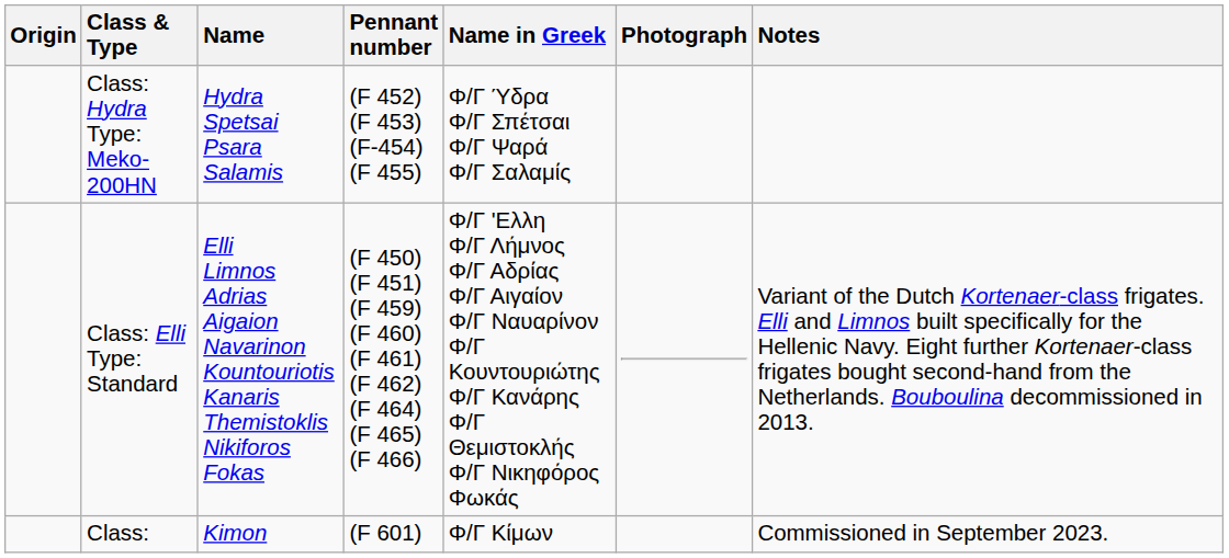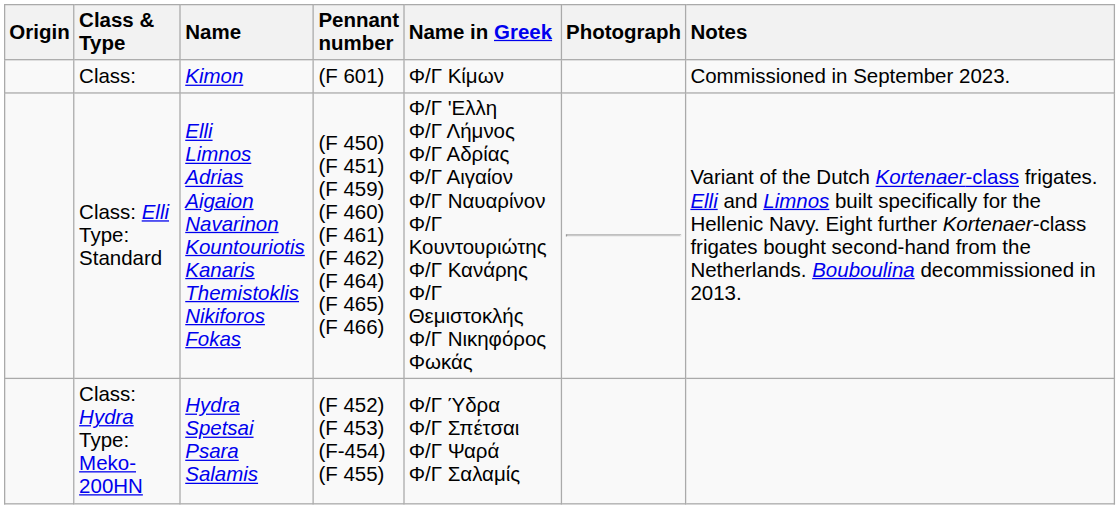 <table class="wikitable">
 <tr>
 <th style="text-align:left;">Origin</th>
 <th style="text-align:left;">Class & Type</th>
 <th style="text-align:left; width:12%;">Name</th>
 <th style="text-align:left; width:6%;">Pennant number</th>
 <th style="text-align:left;">Name in <a href='#'>Greek</a></th>
 <th style="text-align:left;">Photograph</th>
 <th style="text-align:left;">Notes</th>
 </tr>
 <tr>
-<td><br></td>
-<td>Class: <a href='#'><em>Hydra</em></a><br>Type: <a href='#'>Meko-200HN</a></td>
-<td><a href='#'><em>Hydra</em></a><br><a href='#'><em>Spetsai</em></a><br><a href='#'><em>Psara</em></a><br><a href='#'><em>Salamis</em></a></td>
-<td>(F 452)<br>(F 453)<br>(F-454)<br>(F 455)</td>
-<td>Φ/Γ Ύδρα<br>Φ/Γ Σπέτσαι<br>Φ/Γ Ψαρά<br>Φ/Γ Σαλαμίς</td>
 <td></td>
+<td>Class:</td>
+<td><a href='#'><em>Kimon</em></a></td>
+<td>(F 601)</td>
+<td>Φ/Γ Κίμων</td>
 <td></td>
+<td>Commissioned in September 2023.</td>
 </tr>
 <tr>
 <td></td>
 <td>Class: <a href='#'><em>Elli</em></a> <br>Type: Standard</td>
 <td><a href='#'><em>Elli</em></a><br><a href='#'><em>Limnos</em></a><br><a href='#'><em>Adrias</em></a><br><a href='#'><em>Aigaion</em></a><br><a href='#'><em>Navarinon</em></a><br><a href='#'><em>Kountouriotis</em></a><br><a href='#'><em>Kanaris</em></a><br><a href='#'><em>Themistoklis</em></a><br><a href='#'><em>Nikiforos Fokas</em></a></td>
 <td>(F 450)<br>(F 451)<br>(F 459)<br>(F 460)<br>(F 461)<br>(F 462)<br>(F 464)<br>(F 465)<br>(F 466)</td>
 <td>Φ/Γ 'Ελλη<br>Φ/Γ Λήμνος<br>Φ/Γ Αδρίας<br>Φ/Γ Αιγαίον<br>Φ/Γ Ναυαρίνον<br>Φ/Γ Κουντουριώτης<br>Φ/Γ Κανάρης<br>Φ/Γ Θεμιστοκλής<br>Φ/Γ Νικηφόρος Φωκάς</td>
 <td><hr></td>
 <td>Variant of the Dutch <a href='#'><em>Kortenaer</em>-class</a> frigates. <a href='#'><em>Elli</em></a> and <a href='#'><em>Limnos</em></a> built specifically for the Hellenic Navy. Eight further <em>Kortenaer</em>-class frigates bought second-hand from the Netherlands. <a href='#'><em>Bouboulina</em></a> decommissioned in 2013.</td>
 </tr>
 <tr>
+<td><br></td>
+<td>Class: <a href='#'><em>Hydra</em></a><br>Type: <a href='#'>Meko-200HN</a></td>
+<td><a href='#'><em>Hydra</em></a><br><a href='#'><em>Spetsai</em></a><br><a href='#'><em>Psara</em></a><br><a href='#'><em>Salamis</em></a></td>
+<td>(F 452)<br>(F 453)<br>(F-454)<br>(F 455)</td>
+<td>Φ/Γ Ύδρα<br>Φ/Γ Σπέτσαι<br>Φ/Γ Ψαρά<br>Φ/Γ Σαλαμίς</td>
 <td></td>
-<td>Class:</td>
-<td><a href='#'><em>Kimon</em></a></td>
-<td>(F 601)</td>
-<td>Φ/Γ Κίμων</td>
 <td></td>
-<td>Commissioned in September 2023.</td>
 </tr>
 </table>
